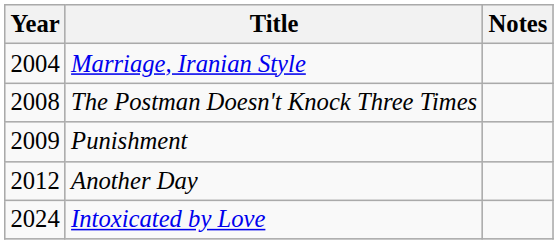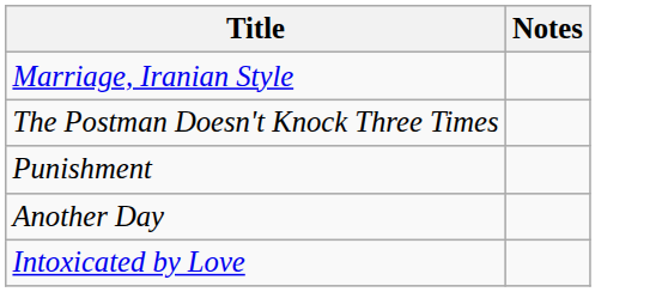 <table class="wikitable sortable">
 <tr>
-<th>Year</th>
 <th>Title</th>
 <th>Notes</th>
 </tr>
 <tr>
-<td>2004</td>
 <td><em><a href='#'>Marriage, Iranian Style</a></em></td>
 <td></td>
 </tr>
 <tr>
-<td>2008</td>
 <td><em>The Postman Doesn't Knock Three Times</em></td>
 <td></td>
 </tr>
 <tr>
-<td>2009</td>
 <td><em>Punishment</em></td>
 <td></td>
 </tr>
 <tr>
-<td>2012</td>
 <td><em>Another Day</em></td>
 <td></td>
 </tr>
 <tr>
-<td>2024</td>
 <td><em><a href='#'>Intoxicated by Love</a></em></td>
 <td></td>
 </tr>
 </table>
